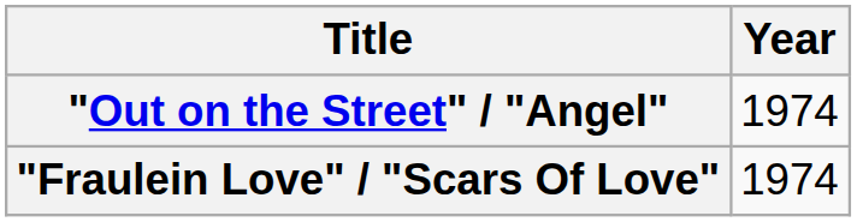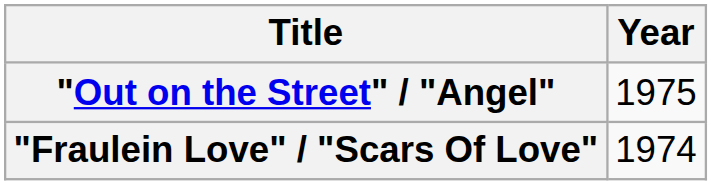 <table class="wikitable plainrowheaders unsortable">
 <tr>
 <th scope="col">Title</th>
 <th scope="col">Year</th>
 </tr>
 <tr>
 <th scope="row">"<a href='#'>Out on the Street</a>" / "Angel"</th>
-<td>1974</td>
+<td>1975</td>
 </tr>
 <tr>
 <th scope="row">"Fraulein Love" / "Scars Of Love"</th>
 <td>1974</td>
 </tr>
 </table>
